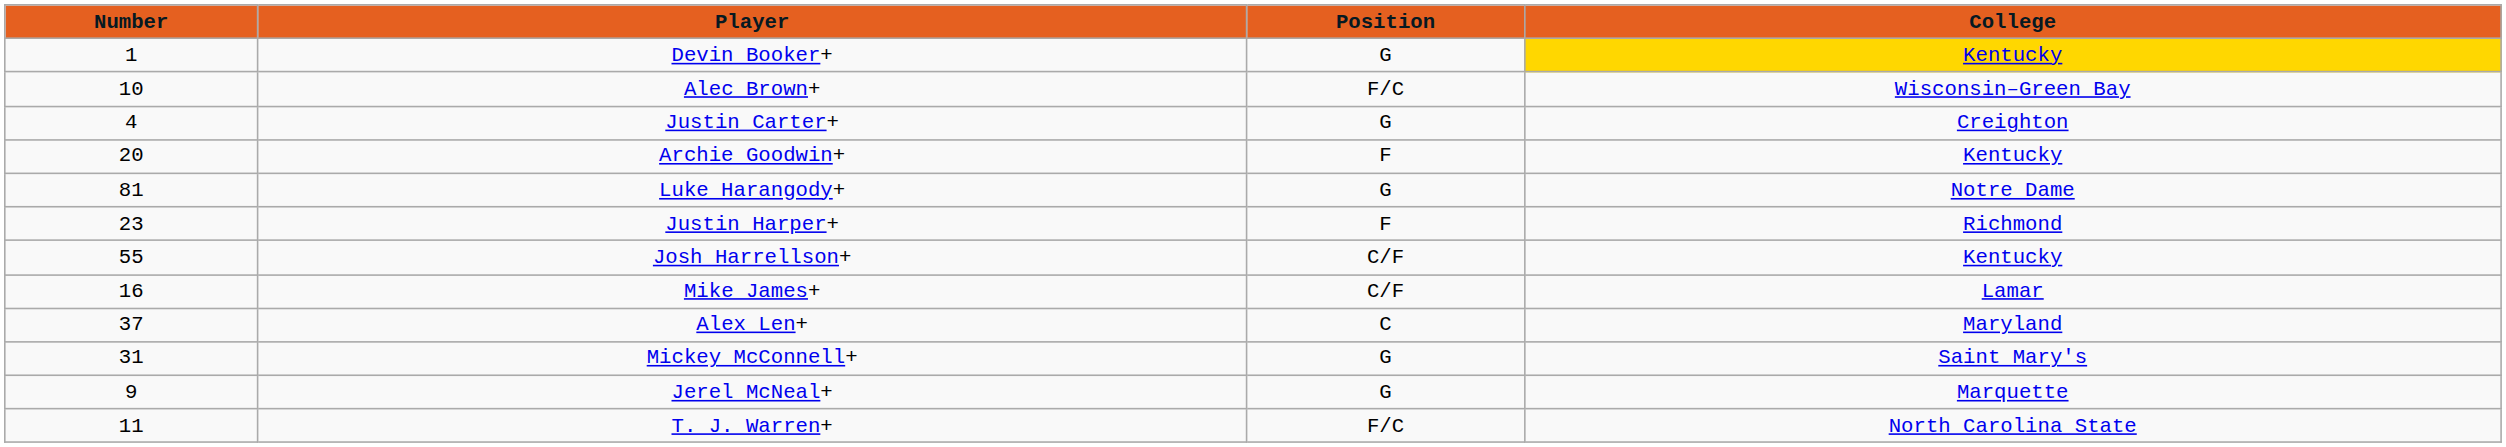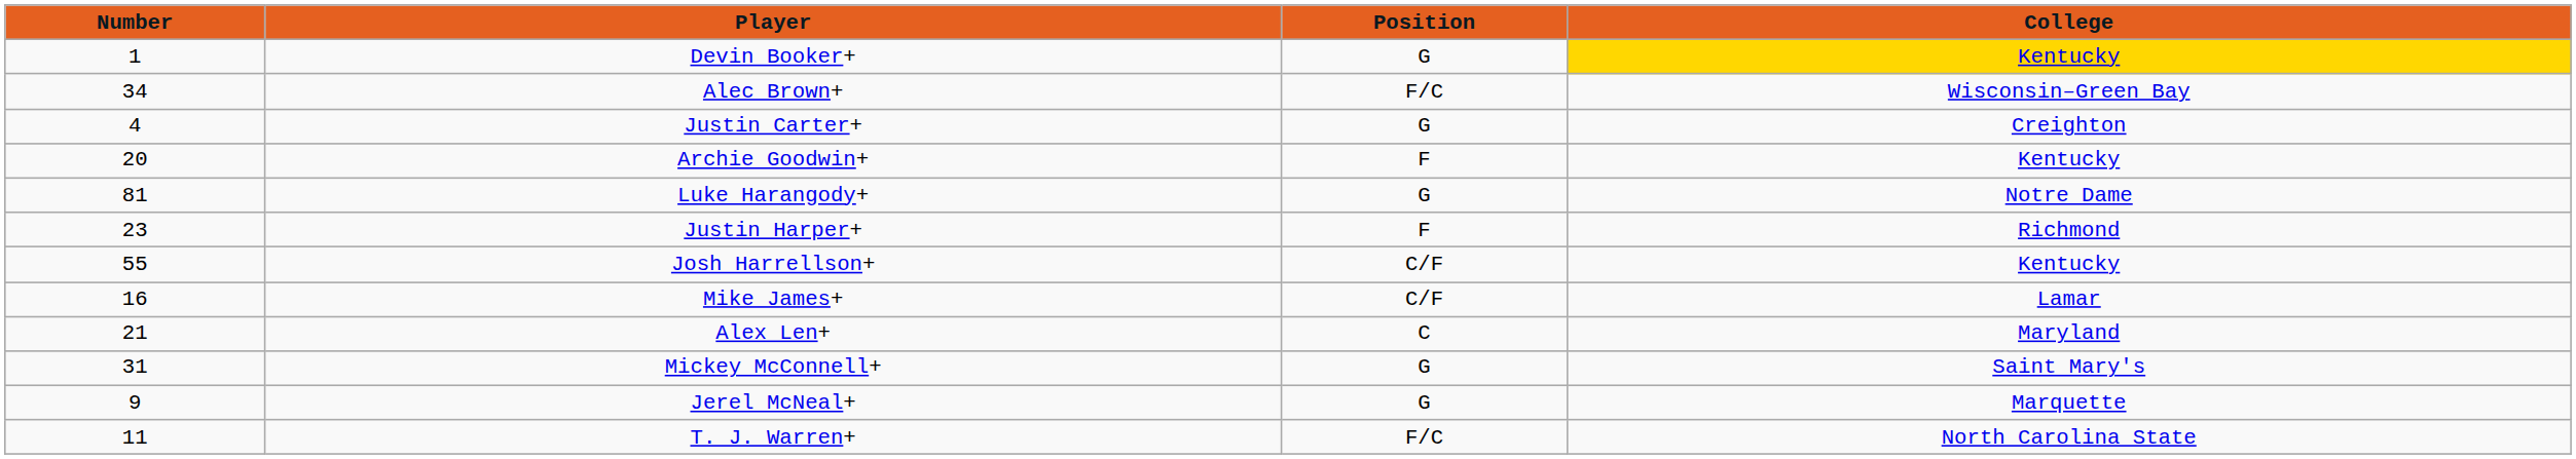 <table class="wikitable sortable sortable">
 <tr>
 <th style="background:#E56020; color:#061922" width="1%">Number</th>
 <th style="background:#E56020; color:#061922" width="5%">Player</th>
 <th style="background:#E56020; color:#061922" width="1%">Position</th>
 <th style="background:#E56020; color:#061922" width="5%">College</th>
 </tr>
 <tr style="text-align: center">
 <td>1</td>
 <td><a href='#'>Devin Booker</a>+</td>
 <td>G</td>
 <td style="background: gold;"><a href='#'>Kentucky</a></td>
 </tr>
 <tr style="text-align: center">
-<td>10</td>
+<td>34</td>
 <td><a href='#'>Alec Brown</a>+</td>
 <td>F/C</td>
 <td><a href='#'>Wisconsin–Green Bay</a></td>
 </tr>
 <tr style="text-align: center">
 <td>4</td>
 <td><a href='#'>Justin Carter</a>+</td>
 <td>G</td>
 <td><a href='#'>Creighton</a></td>
 </tr>
 <tr style="text-align: center">
 <td>20</td>
 <td><a href='#'>Archie Goodwin</a>+</td>
 <td>F</td>
 <td><a href='#'>Kentucky</a></td>
 </tr>
 <tr style="text-align: center">
 <td>81</td>
 <td><a href='#'>Luke Harangody</a>+</td>
 <td>G</td>
 <td><a href='#'>Notre Dame</a></td>
 </tr>
 <tr style="text-align: center">
 <td>23</td>
 <td><a href='#'>Justin Harper</a>+</td>
 <td>F</td>
 <td><a href='#'>Richmond</a></td>
 </tr>
 <tr style="text-align: center">
 <td>55</td>
 <td><a href='#'>Josh Harrellson</a>+</td>
 <td>C/F</td>
 <td><a href='#'>Kentucky</a></td>
 </tr>
 <tr style="text-align: center">
 <td>16</td>
 <td><a href='#'>Mike James</a>+</td>
 <td>C/F</td>
 <td><a href='#'>Lamar</a></td>
 </tr>
 <tr style="text-align: center">
-<td>37</td>
+<td>21</td>
 <td><a href='#'>Alex Len</a>+</td>
 <td>C</td>
 <td><a href='#'>Maryland</a></td>
 </tr>
 <tr style="text-align: center">
 <td>31</td>
 <td><a href='#'>Mickey McConnell</a>+</td>
 <td>G</td>
 <td><a href='#'>Saint Mary's</a></td>
 </tr>
 <tr style="text-align: center">
 <td>9</td>
 <td><a href='#'>Jerel McNeal</a>+</td>
 <td>G</td>
 <td><a href='#'>Marquette</a></td>
 </tr>
 <tr style="text-align: center">
 <td>11</td>
 <td><a href='#'>T. J. Warren</a>+</td>
 <td>F/C</td>
 <td><a href='#'>North Carolina State</a></td>
 </tr>
 </table>
